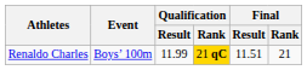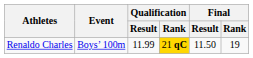 <table class="wikitable" border="1" style="font-size:90%">
 <tr>
 <th rowspan=2>Athletes</th>
 <th rowspan=2>Event</th>
 <th colspan=2>Qualification</th>
 <th colspan=2>Final</th>
 </tr>
 <tr>
 <th>Result</th>
 <th>Rank</th>
 <th>Result</th>
 <th>Rank</th>
 </tr>
 <tr>
 <td><a href='#'>Renaldo Charles</a></td>
 <td><a href='#'>Boys’ 100m</a></td>
 <td align=center>11.99</td>
 <td align=center style="background: gold;">21 <strong>qC</strong></td>
-<td align=center>11.51</td>
-<td align=center>21</td>
+<td align=center>11.50</td>
+<td align=center>19</td>
 </tr>
 </table>
